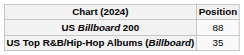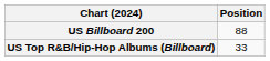 <table class="wikitable sortable plainrowheaders" style="text-align:center">
 <tr>
 <th scope="col">Chart (2024)</th>
 <th scope="col">Position</th>
 </tr>
 <tr>
 <th scope="row">US <em>Billboard</em> 200</th>
 <td>88</td>
 </tr>
 <tr>
 <th scope="row">US Top R&B/Hip-Hop Albums (<em>Billboard</em>)</th>
-<td>35</td>
+<td>33</td>
 </tr>
 </table>
